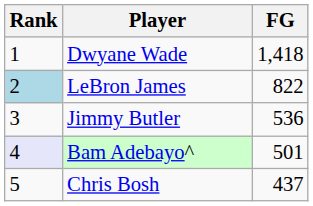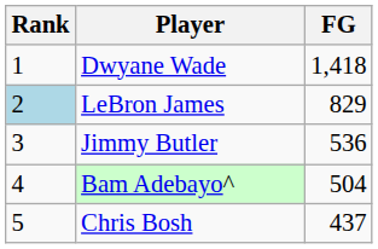 <table class="wikitable">
 <tr>
 <th scope="col">Rank</th>
 <th scope="col" width="140px">Player</th>
 <th scope="col">FG</th>
 </tr>
 <tr>
 <td>1</td>
 <td><a href='#'>Dwyane Wade</a></td>
 <td align="right">1,418</td>
 </tr>
 <tr>
 <td style="background: lightblue;">2</td>
 <td><a href='#'>LeBron James</a></td>
-<td align="right">822</td>
+<td align="right">829</td>
 </tr>
 <tr>
 <td>3</td>
 <td><a href='#'>Jimmy Butler</a></td>
 <td align="right">536</td>
 </tr>
 <tr>
-<td style="background: lavender;">4</td>
+<td>4</td>
 <td style="background-color:#CCFFCC"><a href='#'>Bam Adebayo</a>^</td>
-<td align="right">501</td>
+<td align="right">504</td>
 </tr>
 <tr>
 <td>5</td>
 <td><a href='#'>Chris Bosh</a></td>
 <td align="right">437</td>
 </tr>
 </table>
